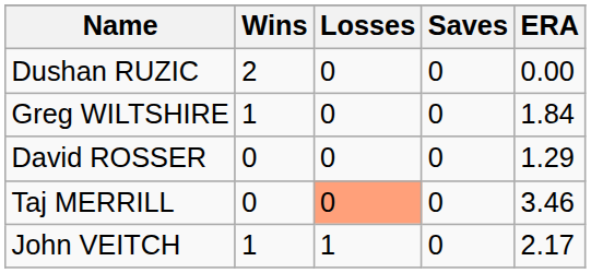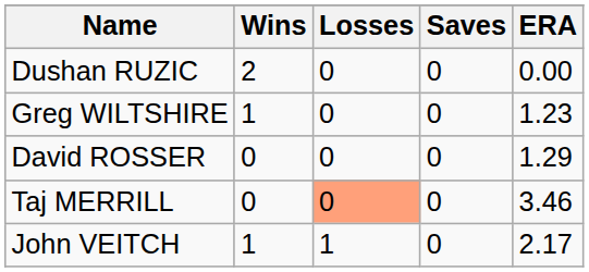 <table class="wikitable">
 <tr>
 </tr>
 <tr>
 <th>Name</th>
 <th>Wins</th>
 <th>Losses</th>
 <th>Saves</th>
 <th>ERA</th>
 </tr>
 <tr>
 <td>Dushan RUZIC</td>
 <td>2</td>
 <td>0</td>
 <td>0</td>
 <td>0.00</td>
 </tr>
 <tr>
 <td>Greg WILTSHIRE</td>
 <td>1</td>
 <td>0</td>
 <td>0</td>
-<td>1.84</td>
+<td>1.23</td>
 </tr>
 <tr>
 <td>David ROSSER</td>
 <td>0</td>
 <td>0</td>
 <td>0</td>
 <td>1.29</td>
 </tr>
 <tr>
 <td>Taj MERRILL</td>
 <td>0</td>
 <td style="background: lightsalmon;">0</td>
 <td>0</td>
 <td>3.46</td>
 </tr>
 <tr>
 <td>John VEITCH</td>
 <td>1</td>
 <td>1</td>
 <td>0</td>
 <td>2.17</td>
 </tr>
 </table>
